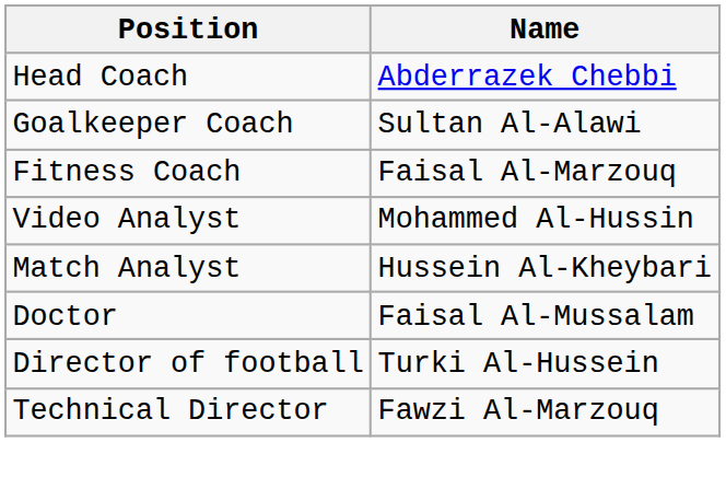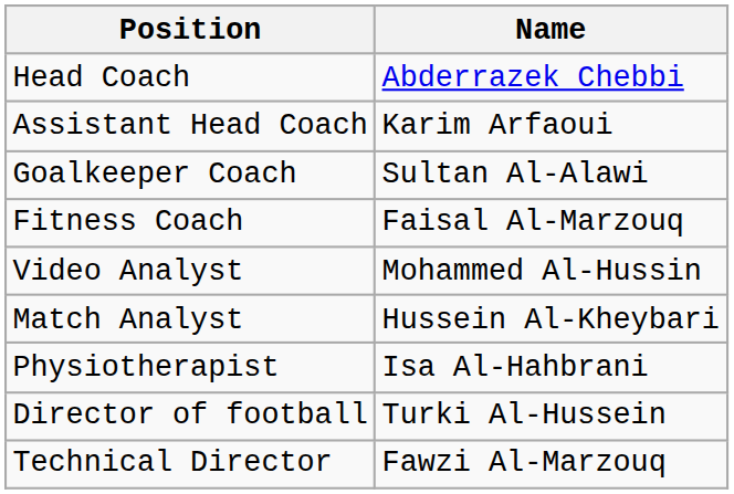 <table class="wikitable">
 <tr>
 <th>Position</th>
 <th>Name</th>
 </tr>
 <tr>
 <td>Head Coach</td>
 <td> <a href='#'>Abderrazek Chebbi</a></td>
+</tr>
+<tr>
+<td>Assistant Head Coach</td>
+<td> Karim Arfaoui</td>
 </tr>
 <tr>
 <td>Goalkeeper Coach</td>
 <td> Sultan Al-Alawi</td>
 </tr>
 <tr>
 <td>Fitness Coach</td>
 <td> Faisal Al-Marzouq</td>
 </tr>
 <tr>
 <td>Video Analyst</td>
 <td> Mohammed Al-Hussin</td>
 </tr>
 <tr>
 <td>Match Analyst</td>
 <td> Hussein Al-Kheybari</td>
 </tr>
 <tr>
-<td>Doctor</td>
-<td> Faisal Al-Mussalam</td>
+<td>Physiotherapist</td>
+<td> Isa Al-Hahbrani</td>
 </tr>
 <tr>
 <td>Director of football</td>
 <td> Turki Al-Hussein</td>
 </tr>
 <tr>
 <td>Technical Director</td>
 <td> Fawzi Al-Marzouq</td>
 </tr>
 </table>
